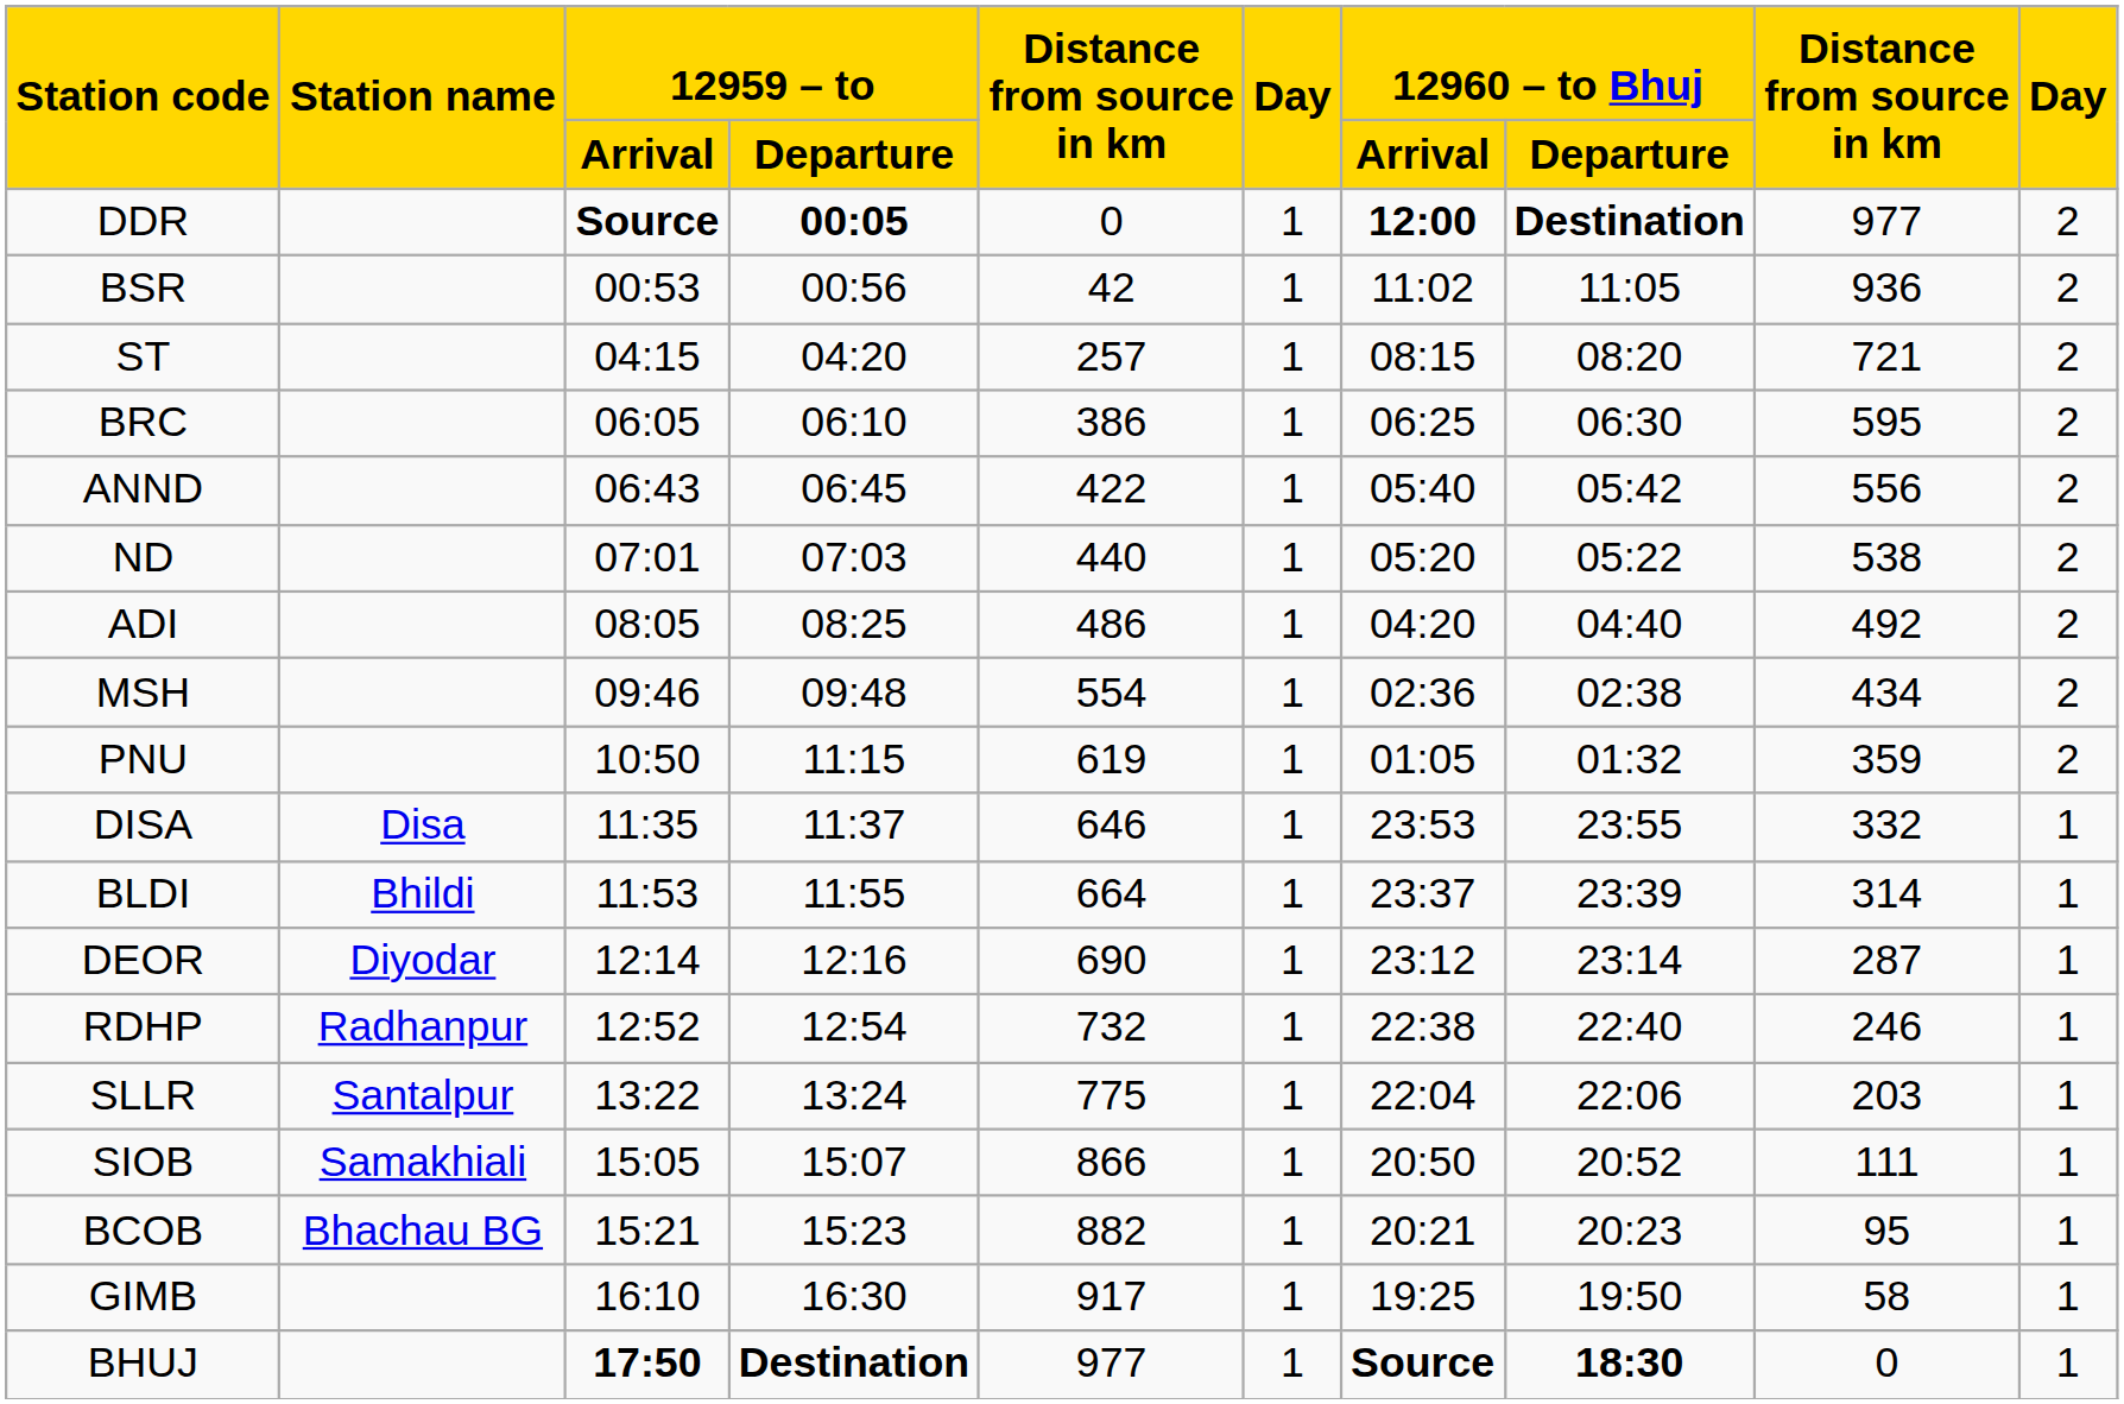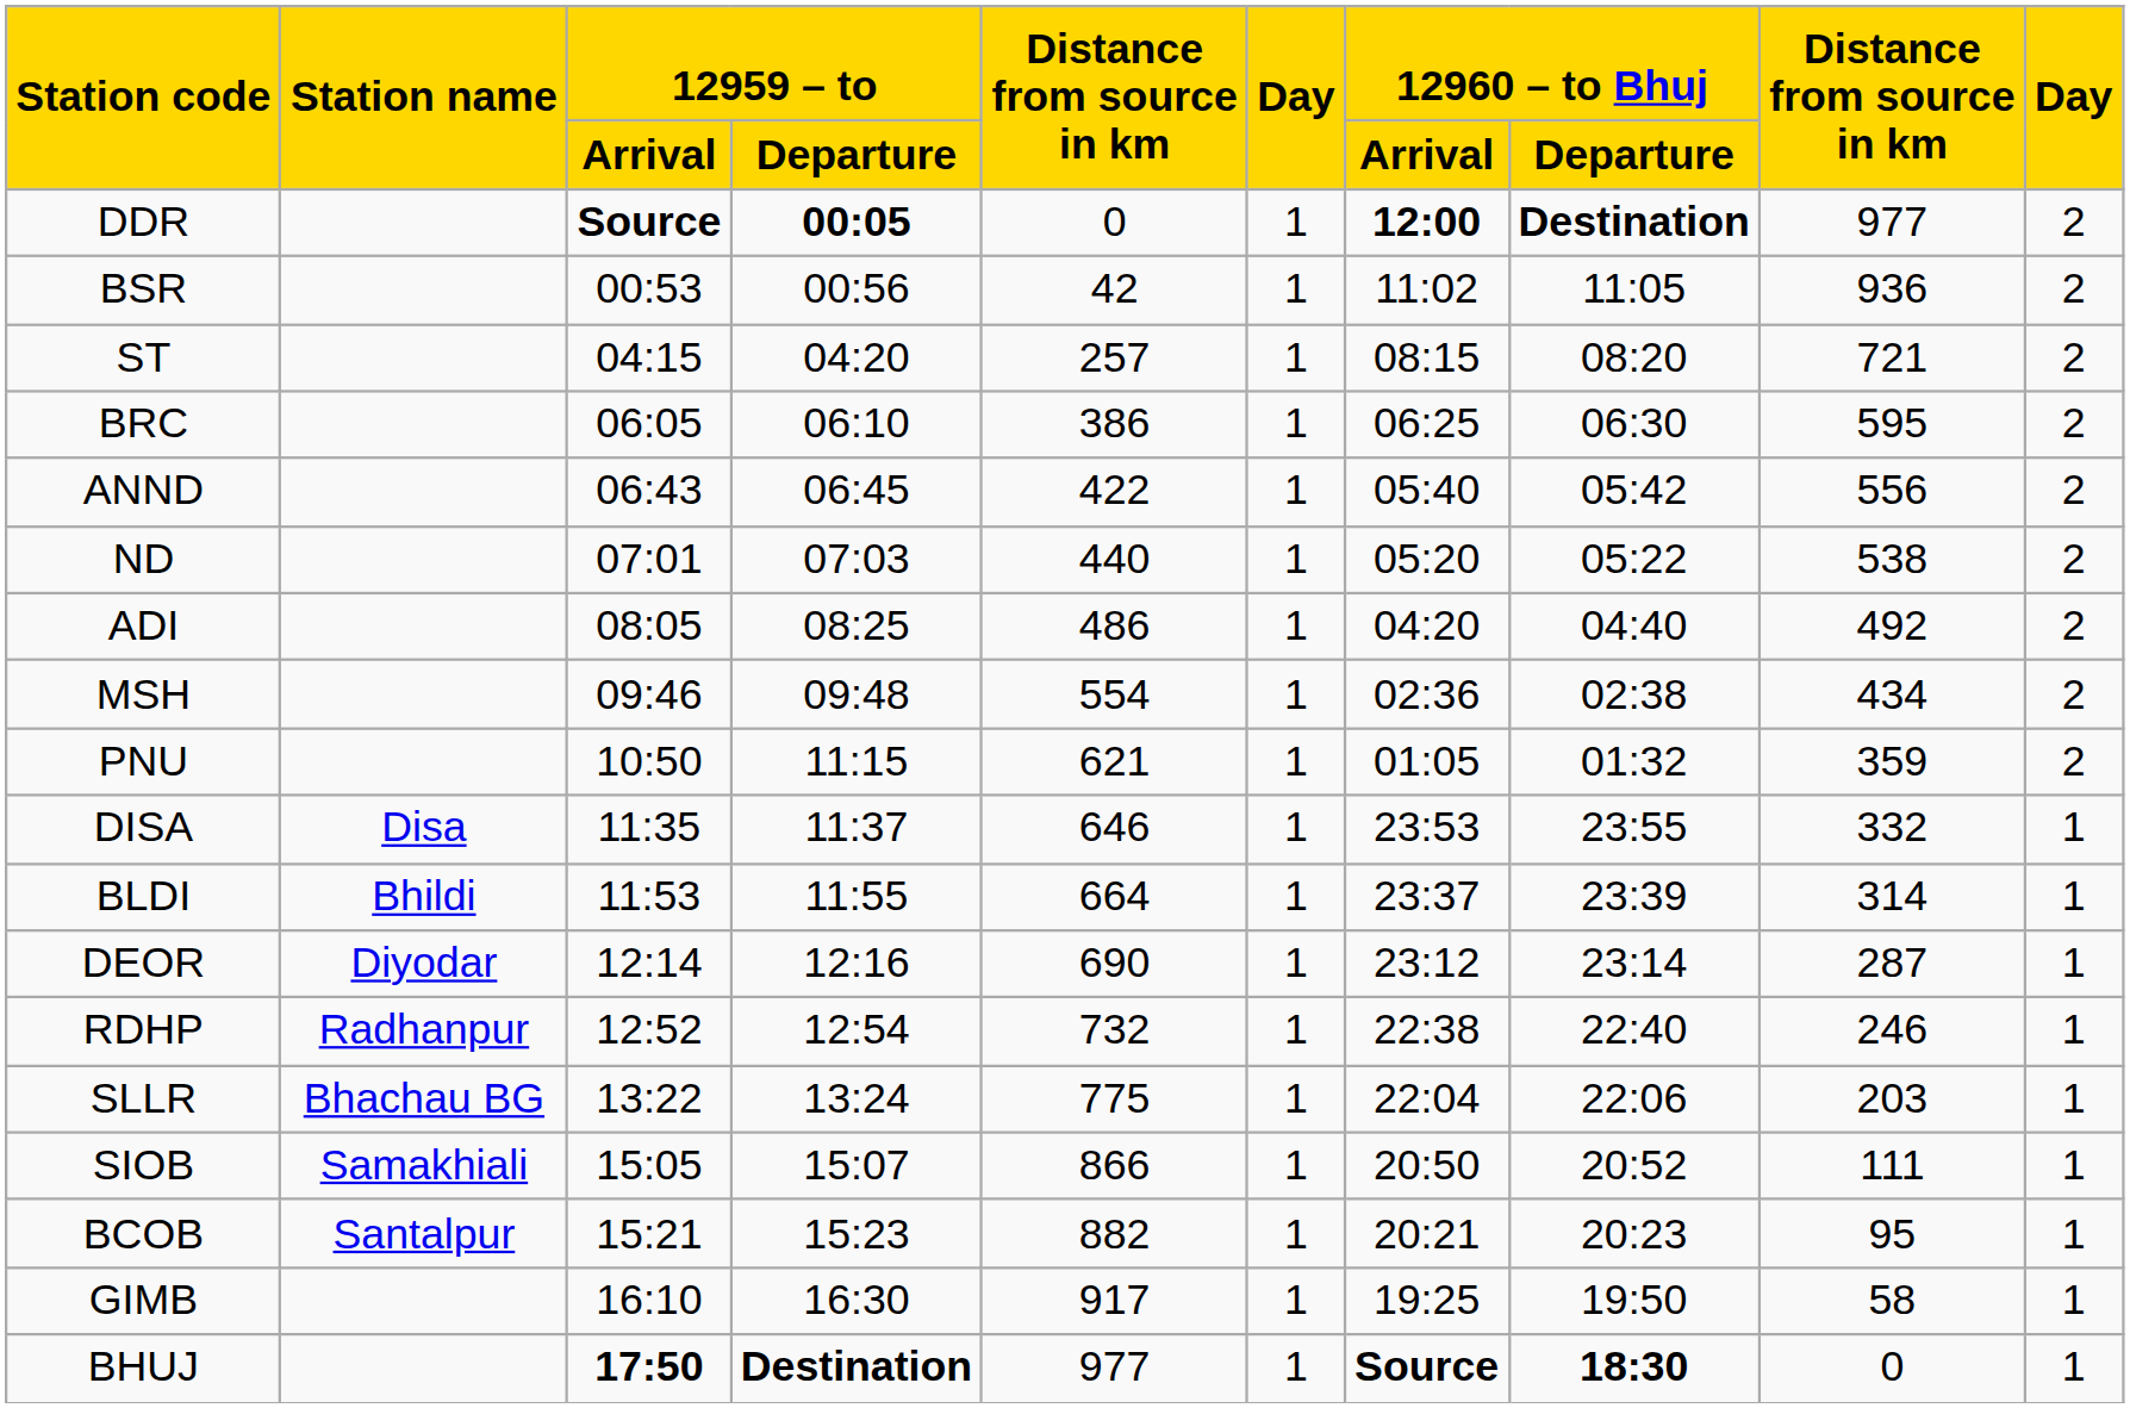 <table class="wikitable plainrowheaders unsortable" style="text-align:center">
 <tr>
 <th scope="col" rowspan="2" style="background:gold;">Station code</th>
 <th scope="col" rowspan="2" style="background:gold;">Station name</th>
 <th scope="col" colspan="2" style="background:gold;"><br><strong>12959 –  to </strong></th>
 <th scope="col" rowspan="2" style="background:gold;">Distance<br> from source <br>in km</th>
 <th scope="col" rowspan="2" style="background:gold;">Day</th>
 <th scope="col" colspan="2" style="background:gold;"><br><strong>12960 –  to <a href='#'>Bhuj</a></strong></th>
 <th scope="col" rowspan="2" style="background:gold;">Distance<br> from source <br>in km</th>
 <th scope="col" rowspan="2" style="background:gold;">Day</th>
 </tr>
 <tr>
 <th scope="col" colspan="1" style="background:gold;">Arrival</th>
 <th scope="col" colspan="1" style="background:gold;">Departure</th>
 <th scope="col" colspan="1" style="background:gold;">Arrival</th>
 <th scope="col" colspan="1" style="background:gold;">Departure</th>
 </tr>
 <tr>
 <td valign="center">DDR</td>
 <td valign="center"></td>
 <td valign="center"><strong>Source</strong></td>
 <td valign="center"><strong>00:05</strong></td>
 <td valign="center">0</td>
 <td valign="center">1</td>
 <td valign="center"><strong>12:00</strong></td>
 <td valign="center"><strong>Destination</strong></td>
 <td valign="center">977</td>
 <td valign="center">2</td>
 </tr>
 <tr>
 <td valign="center">BSR</td>
 <td valign="center"></td>
 <td valign="center">00:53</td>
 <td valign="center">00:56</td>
 <td valign="center">42</td>
 <td valign="center">1</td>
 <td valign="center">11:02</td>
 <td valign="center">11:05</td>
 <td valign="center">936</td>
 <td valign="center">2</td>
 </tr>
 <tr>
 <td valign="center">ST</td>
 <td valign="center"></td>
 <td valign="center">04:15</td>
 <td valign="center">04:20</td>
 <td valign="center">257</td>
 <td valign="center">1</td>
 <td valign="center">08:15</td>
 <td valign="center">08:20</td>
 <td valign="center">721</td>
 <td valign="center">2</td>
 </tr>
 <tr>
 <td valign="center">BRC</td>
 <td valign="center"></td>
 <td valign="center">06:05</td>
 <td valign="center">06:10</td>
 <td valign="center">386</td>
 <td valign="center">1</td>
 <td valign="center">06:25</td>
 <td valign="center">06:30</td>
 <td valign="center">595</td>
 <td valign="center">2</td>
 </tr>
 <tr>
 <td valign="center">ANND</td>
 <td valign="center"></td>
 <td valign="center">06:43</td>
 <td valign="center">06:45</td>
 <td valign="center">422</td>
 <td valign="center">1</td>
 <td valign="center">05:40</td>
 <td valign="center">05:42</td>
 <td valign="center">556</td>
 <td valign="center">2</td>
 </tr>
 <tr>
 <td valign="center">ND</td>
 <td valign="center"></td>
 <td valign="center">07:01</td>
 <td valign="center">07:03</td>
 <td valign="center">440</td>
 <td valign="center">1</td>
 <td valign="center">05:20</td>
 <td valign="center">05:22</td>
 <td valign="center">538</td>
 <td valign="center">2</td>
 </tr>
 <tr>
 <td valign="center">ADI</td>
 <td valign="center"></td>
 <td valign="center">08:05</td>
 <td valign="center">08:25</td>
 <td valign="center">486</td>
 <td valign="center">1</td>
 <td valign="center">04:20</td>
 <td valign="center">04:40</td>
 <td valign="center">492</td>
 <td valign="center">2</td>
 </tr>
 <tr>
 <td valign="center">MSH</td>
 <td valign="center"></td>
 <td valign="center">09:46</td>
 <td valign="center">09:48</td>
 <td valign="center">554</td>
 <td valign="center">1</td>
 <td valign="center">02:36</td>
 <td valign="center">02:38</td>
 <td valign="center">434</td>
 <td valign="center">2</td>
 </tr>
 <tr>
 <td valign="center">PNU</td>
 <td valign="center"></td>
 <td valign="center">10:50</td>
 <td valign="center">11:15</td>
-<td valign="center">619</td>
+<td valign="center">621</td>
 <td valign="center">1</td>
 <td valign="center">01:05</td>
 <td valign="center">01:32</td>
 <td valign="center">359</td>
 <td valign="center">2</td>
 </tr>
 <tr>
 <td valign="center">DISA</td>
 <td valign="center"><a href='#'>Disa</a></td>
 <td valign="center">11:35</td>
 <td valign="center">11:37</td>
 <td valign="center">646</td>
 <td valign="center">1</td>
 <td valign="center">23:53</td>
 <td valign="center">23:55</td>
 <td valign="center">332</td>
 <td valign="center">1</td>
 </tr>
 <tr>
 <td valign="center">BLDI</td>
 <td valign="center"><a href='#'>Bhildi</a></td>
 <td valign="center">11:53</td>
 <td valign="center">11:55</td>
 <td valign="center">664</td>
 <td valign="center">1</td>
 <td valign="center">23:37</td>
 <td valign="center">23:39</td>
 <td valign="center">314</td>
 <td valign="center">1</td>
 </tr>
 <tr>
 <td valign="center">DEOR</td>
 <td valign="center"><a href='#'>Diyodar</a></td>
 <td valign="center">12:14</td>
 <td valign="center">12:16</td>
 <td valign="center">690</td>
 <td valign="center">1</td>
 <td valign="center">23:12</td>
 <td valign="center">23:14</td>
 <td valign="center">287</td>
 <td valign="center">1</td>
 </tr>
 <tr>
 <td valign="center">RDHP</td>
 <td valign="center"><a href='#'>Radhanpur</a></td>
 <td valign="center">12:52</td>
 <td valign="center">12:54</td>
 <td valign="center">732</td>
 <td valign="center">1</td>
 <td valign="center">22:38</td>
 <td valign="center">22:40</td>
 <td valign="center">246</td>
 <td valign="center">1</td>
 </tr>
 <tr>
 <td valign="center">SLLR</td>
-<td valign="center"><a href='#'>Santalpur</a></td>
+<td valign="center"><a href='#'>Bhachau BG</a></td>
 <td valign="center">13:22</td>
 <td valign="center">13:24</td>
 <td valign="center">775</td>
 <td valign="center">1</td>
 <td valign="center">22:04</td>
 <td valign="center">22:06</td>
 <td valign="center">203</td>
 <td valign="center">1</td>
 </tr>
 <tr>
 <td valign="center">SIOB</td>
 <td valign="center"><a href='#'>Samakhiali</a></td>
 <td valign="center">15:05</td>
 <td valign="center">15:07</td>
 <td valign="center">866</td>
 <td valign="center">1</td>
 <td valign="center">20:50</td>
 <td valign="center">20:52</td>
 <td valign="center">111</td>
 <td valign="center">1</td>
 </tr>
 <tr>
 <td valign="center">BCOB</td>
-<td valign="center"><a href='#'>Bhachau BG</a></td>
+<td valign="center"><a href='#'>Santalpur</a></td>
 <td valign="center">15:21</td>
 <td valign="center">15:23</td>
 <td valign="center">882</td>
 <td valign="center">1</td>
 <td valign="center">20:21</td>
 <td valign="center">20:23</td>
 <td valign="center">95</td>
 <td valign="center">1</td>
 </tr>
 <tr>
 <td valign="center">GIMB</td>
 <td valign="center"></td>
 <td valign="center">16:10</td>
 <td valign="center">16:30</td>
 <td valign="center">917</td>
 <td valign="center">1</td>
 <td valign="center">19:25</td>
 <td valign="center">19:50</td>
 <td valign="center">58</td>
 <td valign="center">1</td>
 </tr>
 <tr>
 <td valign="center">BHUJ</td>
 <td valign="center"></td>
 <td valign="center"><strong>17:50</strong></td>
 <td valign="center"><strong>Destination</strong></td>
 <td valign="center">977</td>
 <td valign="center">1</td>
 <td valign="center"><strong>Source</strong></td>
 <td valign="center"><strong>18:30</strong></td>
 <td valign="center">0</td>
 <td valign="center">1</td>
 </tr>
 </table>
